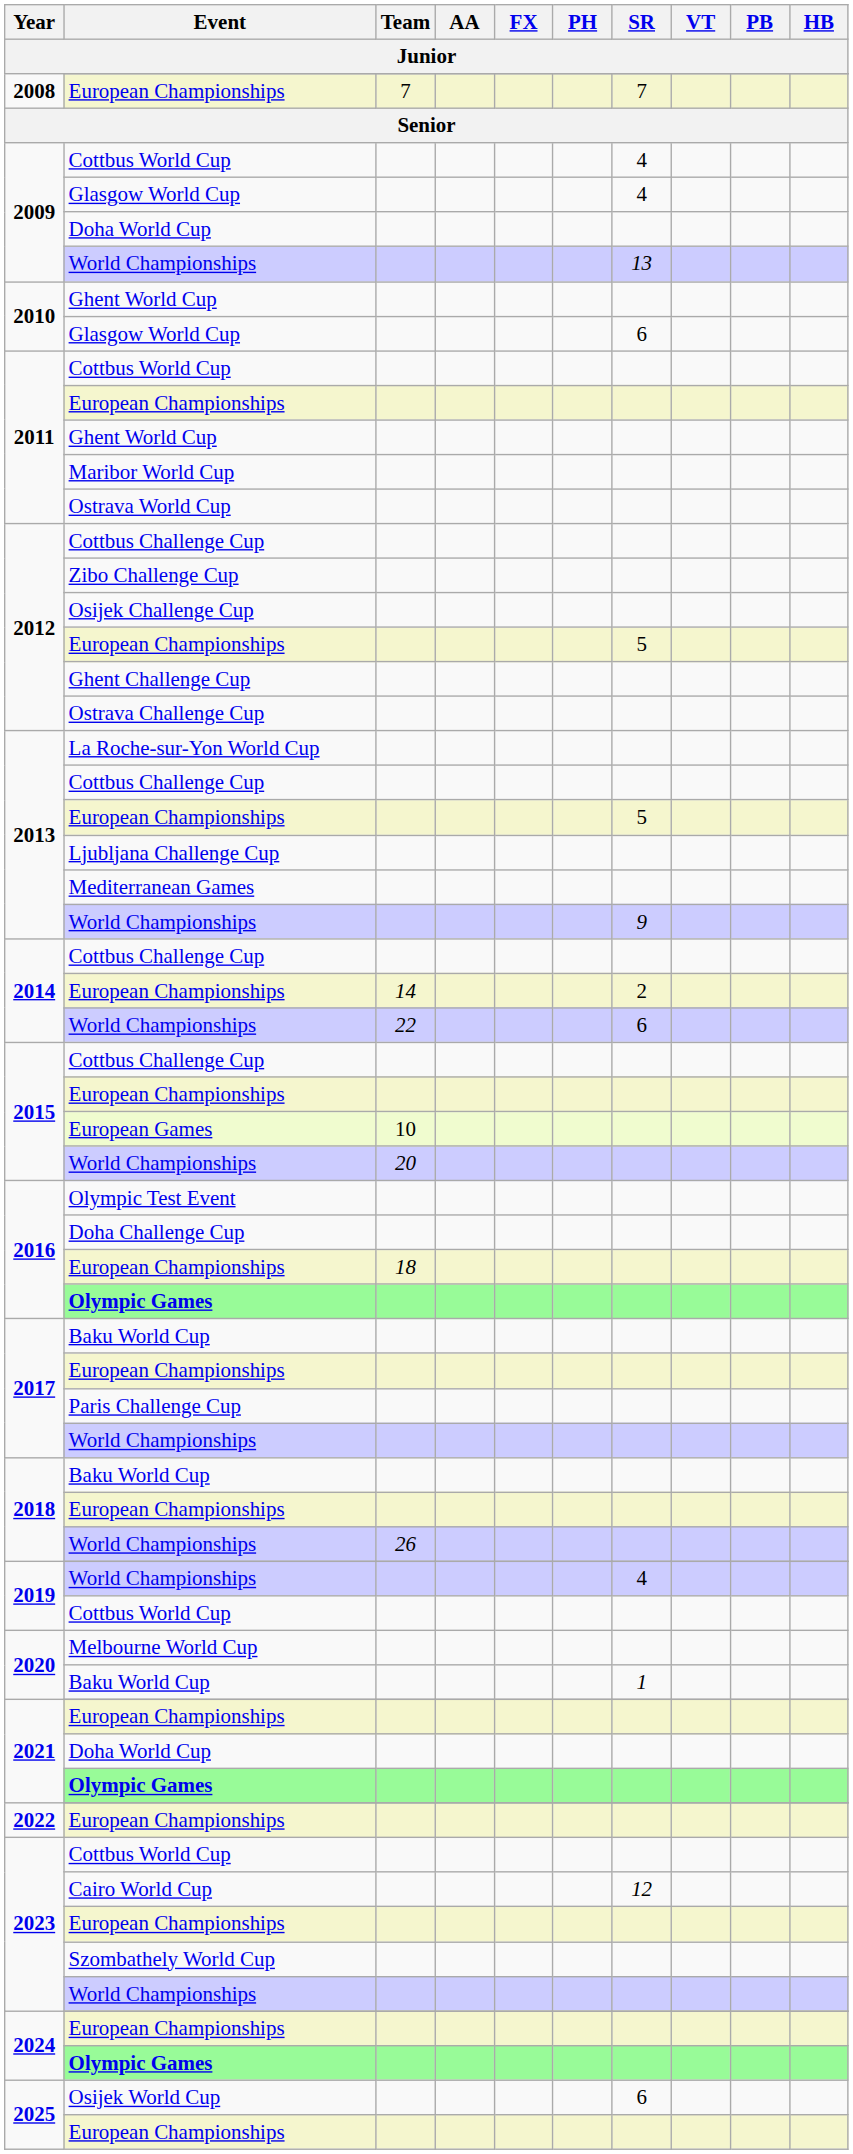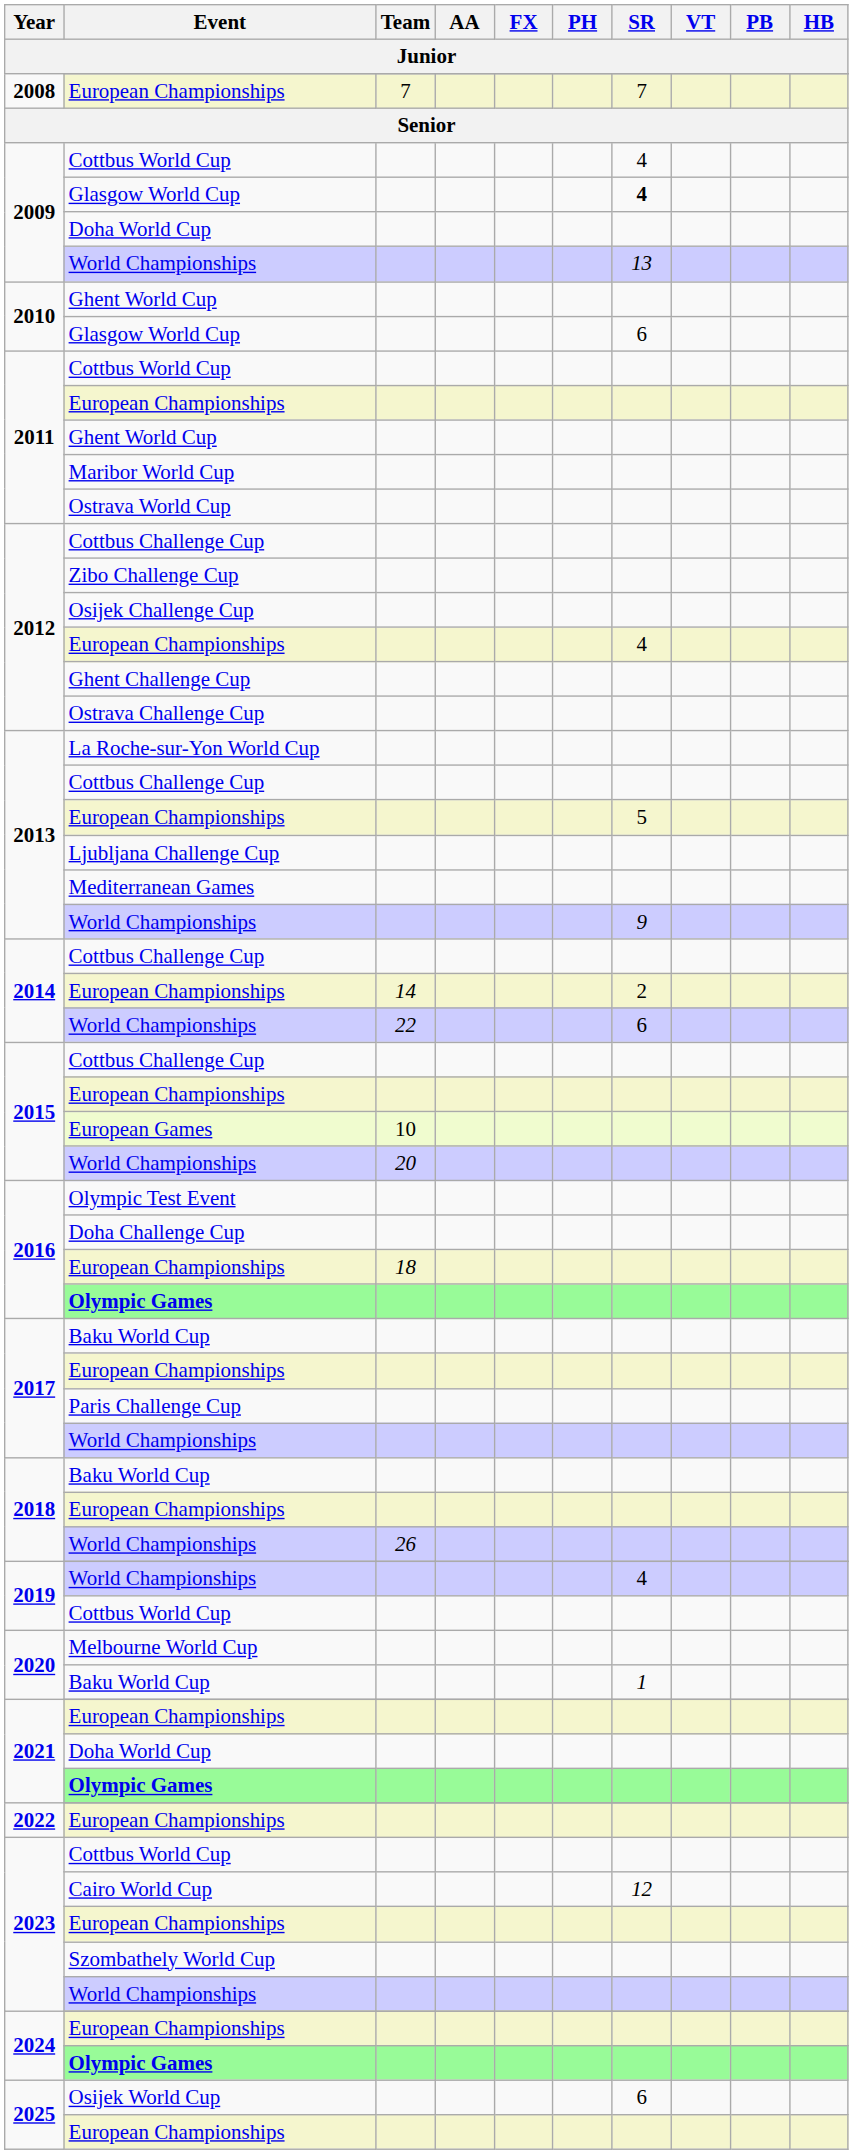 <table class="wikitable sortable" style="text-align:center; font-size:95%;">
 <tr>
 <th width=7% class=unsortable>Year</th>
 <th width=37% class=unsortable>Event</th>
 <th width=7% class=unsortable>Team</th>
 <th width=7% class=unsortable>AA</th>
 <th width=7% class=unsortable><a href='#'>FX</a></th>
 <th width=7% class=unsortable><a href='#'>PH</a></th>
 <th width=7% class=unsortable><a href='#'>SR</a></th>
 <th width=7% class=unsortable><a href='#'>VT</a></th>
 <th width=7% class=unsortable><a href='#'>PB</a></th>
 <th width=7% class=unsortable><a href='#'>HB</a></th>
 </tr>
 <tr>
 <th colspan="10">Junior</th>
 </tr>
 <tr>
 <td rowspan="2"><strong>2008</strong></td>
 </tr>
 <tr bgcolor=#F5F6CE>
 <td align=left><a href='#'>European Championships</a></td>
 <td>7</td>
 <td></td>
 <td></td>
 <td></td>
 <td>7</td>
 <td></td>
 <td></td>
 <td></td>
 </tr>
 <tr>
 <th colspan="10">Senior</th>
 </tr>
 <tr>
 <td rowspan="4"><strong>2009</strong></td>
 <td align=left><a href='#'>Cottbus World Cup</a></td>
 <td></td>
 <td></td>
 <td></td>
 <td></td>
 <td>4</td>
 <td></td>
 <td></td>
 <td></td>
 </tr>
 <tr>
 <td align=left><a href='#'>Glasgow World Cup</a></td>
 <td></td>
 <td></td>
 <td></td>
 <td></td>
-<td>4</td>
+<td><strong>4</strong></td>
 <td></td>
 <td></td>
 <td></td>
 </tr>
 <tr>
 <td align=left><a href='#'>Doha World Cup</a></td>
 <td></td>
 <td></td>
 <td></td>
 <td></td>
 <td></td>
 <td></td>
 <td></td>
 <td></td>
 </tr>
 <tr bgcolor=#CCCCFF>
 <td align=left><a href='#'>World Championships</a></td>
 <td></td>
 <td></td>
 <td></td>
 <td></td>
 <td><em>13</em></td>
 <td></td>
 <td></td>
 <td></td>
 </tr>
 <tr>
 <td rowspan="2"><strong>2010</strong></td>
 <td align=left><a href='#'>Ghent World Cup</a></td>
 <td></td>
 <td></td>
 <td></td>
 <td></td>
 <td></td>
 <td></td>
 <td></td>
 <td></td>
 </tr>
 <tr>
 <td align=left><a href='#'>Glasgow World Cup</a></td>
 <td></td>
 <td></td>
 <td></td>
 <td></td>
 <td>6</td>
 <td></td>
 <td></td>
 <td></td>
 </tr>
 <tr>
 <td rowspan="5"><strong>2011</strong></td>
 <td align=left><a href='#'>Cottbus World Cup</a></td>
 <td></td>
 <td></td>
 <td></td>
 <td></td>
 <td></td>
 <td></td>
 <td></td>
 <td></td>
 </tr>
 <tr bgcolor=#F5F6CE>
 <td align=left><a href='#'>European Championships</a></td>
 <td></td>
 <td></td>
 <td></td>
 <td></td>
 <td></td>
 <td></td>
 <td></td>
 <td></td>
 </tr>
 <tr>
 <td align=left><a href='#'>Ghent World Cup</a></td>
 <td></td>
 <td></td>
 <td></td>
 <td></td>
 <td></td>
 <td></td>
 <td></td>
 <td></td>
 </tr>
 <tr>
 <td align=left><a href='#'>Maribor World Cup</a></td>
 <td></td>
 <td></td>
 <td></td>
 <td></td>
 <td></td>
 <td></td>
 <td></td>
 <td></td>
 </tr>
 <tr>
 <td align=left><a href='#'>Ostrava World Cup</a></td>
 <td></td>
 <td></td>
 <td></td>
 <td></td>
 <td></td>
 <td></td>
 <td></td>
 <td></td>
 </tr>
 <tr>
 <td rowspan="6"><strong>2012</strong></td>
 <td align=left><a href='#'>Cottbus Challenge Cup</a></td>
 <td></td>
 <td></td>
 <td></td>
 <td></td>
 <td></td>
 <td></td>
 <td></td>
 <td></td>
 </tr>
 <tr>
 <td align=left><a href='#'>Zibo Challenge Cup</a></td>
 <td></td>
 <td></td>
 <td></td>
 <td></td>
 <td></td>
 <td></td>
 <td></td>
 <td></td>
 </tr>
 <tr>
 <td align=left><a href='#'>Osijek Challenge Cup</a></td>
 <td></td>
 <td></td>
 <td></td>
 <td></td>
 <td></td>
 <td></td>
 <td></td>
 <td></td>
 </tr>
 <tr bgcolor=#F5F6CE>
 <td align=left><a href='#'>European Championships</a></td>
 <td></td>
 <td></td>
 <td></td>
 <td></td>
-<td>5</td>
+<td>4</td>
 <td></td>
 <td></td>
 <td></td>
 </tr>
 <tr>
 <td align=left><a href='#'>Ghent Challenge Cup</a></td>
 <td></td>
 <td></td>
 <td></td>
 <td></td>
 <td></td>
 <td></td>
 <td></td>
 <td></td>
 </tr>
 <tr>
 <td align=left><a href='#'>Ostrava Challenge Cup</a></td>
 <td></td>
 <td></td>
 <td></td>
 <td></td>
 <td></td>
 <td></td>
 <td></td>
 <td></td>
 </tr>
 <tr>
 <td rowspan="6"><strong>2013</strong></td>
 <td align=left><a href='#'>La Roche-sur-Yon World Cup</a></td>
 <td></td>
 <td></td>
 <td></td>
 <td></td>
 <td></td>
 <td></td>
 <td></td>
 <td></td>
 </tr>
 <tr>
 <td align=left><a href='#'>Cottbus Challenge Cup</a></td>
 <td></td>
 <td></td>
 <td></td>
 <td></td>
 <td></td>
 <td></td>
 <td></td>
 <td></td>
 </tr>
 <tr bgcolor=#F5F6CE>
 <td align=left><a href='#'>European Championships</a></td>
 <td></td>
 <td></td>
 <td></td>
 <td></td>
 <td>5</td>
 <td></td>
 <td></td>
 <td></td>
 </tr>
 <tr>
 <td align=left><a href='#'>Ljubljana Challenge Cup</a></td>
 <td></td>
 <td></td>
 <td></td>
 <td></td>
 <td></td>
 <td></td>
 <td></td>
 <td></td>
 </tr>
 <tr>
 <td align=left><a href='#'>Mediterranean Games</a></td>
 <td></td>
 <td></td>
 <td></td>
 <td></td>
 <td></td>
 <td></td>
 <td></td>
 <td></td>
 </tr>
 <tr bgcolor=#CCCCFF>
 <td align=left><a href='#'>World Championships</a></td>
 <td></td>
 <td></td>
 <td></td>
 <td></td>
 <td><em>9</em></td>
 <td></td>
 <td></td>
 <td></td>
 </tr>
 <tr>
 <td rowspan="3"><strong><a href='#'>2014</a></strong></td>
 <td align=left><a href='#'>Cottbus Challenge Cup</a></td>
 <td></td>
 <td></td>
 <td></td>
 <td></td>
 <td></td>
 <td></td>
 <td></td>
 <td></td>
 </tr>
 <tr bgcolor=#F5F6CE>
 <td align=left><a href='#'>European Championships</a></td>
 <td><em>14</em></td>
 <td></td>
 <td></td>
 <td></td>
 <td>2</td>
 <td></td>
 <td></td>
 <td></td>
 </tr>
 <tr bgcolor=#CCCCFF>
 <td align=left><a href='#'>World Championships</a></td>
 <td><em>22</em></td>
 <td></td>
 <td></td>
 <td></td>
 <td>6</td>
 <td></td>
 <td></td>
 <td></td>
 </tr>
 <tr>
 <td rowspan="4"><strong><a href='#'>2015</a></strong></td>
 <td align=left><a href='#'>Cottbus Challenge Cup</a></td>
 <td></td>
 <td></td>
 <td></td>
 <td></td>
 <td></td>
 <td></td>
 <td></td>
 <td></td>
 </tr>
 <tr bgcolor=#F5F6CE>
 <td align=left><a href='#'>European Championships</a></td>
 <td></td>
 <td></td>
 <td></td>
 <td></td>
 <td></td>
 <td></td>
 <td></td>
 <td></td>
 </tr>
 <tr bgcolor=#F0FCCF>
 <td align=left><a href='#'>European Games</a></td>
 <td>10</td>
 <td></td>
 <td></td>
 <td></td>
 <td></td>
 <td></td>
 <td></td>
 <td></td>
 </tr>
 <tr bgcolor=#CCCCFF>
 <td align=left><a href='#'>World Championships</a></td>
 <td><em>20</em></td>
 <td></td>
 <td></td>
 <td></td>
 <td></td>
 <td></td>
 <td></td>
 <td></td>
 </tr>
 <tr>
 <td rowspan="4"><strong><a href='#'>2016</a></strong></td>
 <td align=left><a href='#'>Olympic Test Event</a></td>
 <td></td>
 <td></td>
 <td></td>
 <td></td>
 <td></td>
 <td></td>
 <td></td>
 <td></td>
 </tr>
 <tr>
 <td align=left><a href='#'>Doha Challenge Cup</a></td>
 <td></td>
 <td></td>
 <td></td>
 <td></td>
 <td></td>
 <td></td>
 <td></td>
 <td></td>
 </tr>
 <tr bgcolor=#F5F6CE>
 <td align=left><a href='#'>European Championships</a></td>
 <td><em>18</em></td>
 <td></td>
 <td></td>
 <td></td>
 <td></td>
 <td></td>
 <td></td>
 <td></td>
 </tr>
 <tr bgcolor=#98FB98>
 <td align=left><strong><a href='#'>Olympic Games</a></strong></td>
 <td></td>
 <td></td>
 <td></td>
 <td></td>
 <td></td>
 <td></td>
 <td></td>
 <td></td>
 </tr>
 <tr>
 <td rowspan="4"><strong><a href='#'>2017</a></strong></td>
 <td align=left><a href='#'>Baku World Cup</a></td>
 <td></td>
 <td></td>
 <td></td>
 <td></td>
 <td></td>
 <td></td>
 <td></td>
 <td></td>
 </tr>
 <tr bgcolor=#F5F6CE>
 <td align=left><a href='#'>European Championships</a></td>
 <td></td>
 <td></td>
 <td></td>
 <td></td>
 <td></td>
 <td></td>
 <td></td>
 <td></td>
 </tr>
 <tr>
 <td align=left><a href='#'>Paris Challenge Cup</a></td>
 <td></td>
 <td></td>
 <td></td>
 <td></td>
 <td></td>
 <td></td>
 <td></td>
 <td></td>
 </tr>
 <tr bgcolor=#CCCCFF>
 <td align=left><a href='#'>World Championships</a></td>
 <td></td>
 <td></td>
 <td></td>
 <td></td>
 <td></td>
 <td></td>
 <td></td>
 <td></td>
 </tr>
 <tr>
 <td rowspan="3"><strong><a href='#'>2018</a></strong></td>
 <td align=left><a href='#'>Baku World Cup</a></td>
 <td></td>
 <td></td>
 <td></td>
 <td></td>
 <td></td>
 <td></td>
 <td></td>
 <td></td>
 </tr>
 <tr bgcolor=#F5F6CE>
 <td align=left><a href='#'>European Championships</a></td>
 <td></td>
 <td></td>
 <td></td>
 <td></td>
 <td></td>
 <td></td>
 <td></td>
 <td></td>
 </tr>
 <tr bgcolor=#CCCCFF>
 <td align=left><a href='#'>World Championships</a></td>
 <td><em>26</em></td>
 <td></td>
 <td></td>
 <td></td>
 <td></td>
 <td></td>
 <td></td>
 <td></td>
 </tr>
 <tr>
 <td rowspan="3"><strong><a href='#'>2019</a></strong></td>
 </tr>
 <tr bgcolor=#CCCCFF>
 <td align=left><a href='#'>World Championships</a></td>
 <td></td>
 <td></td>
 <td></td>
 <td></td>
 <td>4</td>
 <td></td>
 <td></td>
 <td></td>
 </tr>
 <tr>
 <td align=left><a href='#'>Cottbus World Cup</a></td>
 <td></td>
 <td></td>
 <td></td>
 <td></td>
 <td></td>
 <td></td>
 <td></td>
 <td></td>
 </tr>
 <tr>
 <td rowspan="2"><strong><a href='#'>2020</a></strong></td>
 <td align=left><a href='#'>Melbourne World Cup</a></td>
 <td></td>
 <td></td>
 <td></td>
 <td></td>
 <td></td>
 <td></td>
 <td></td>
 <td></td>
 </tr>
 <tr>
 <td align=left><a href='#'>Baku World Cup</a></td>
 <td></td>
 <td></td>
 <td></td>
 <td></td>
 <td><em>1</em></td>
 <td></td>
 <td></td>
 <td></td>
 </tr>
 <tr>
 <td rowspan="4"><strong><a href='#'>2021</a></strong></td>
 </tr>
 <tr bgcolor=#F5F6CE>
 <td align=left><a href='#'>European Championships</a></td>
 <td></td>
 <td></td>
 <td></td>
 <td></td>
 <td></td>
 <td></td>
 <td></td>
 <td></td>
 </tr>
 <tr>
 <td align=left><a href='#'>Doha World Cup</a></td>
 <td></td>
 <td></td>
 <td></td>
 <td></td>
 <td></td>
 <td></td>
 <td></td>
 <td></td>
 </tr>
 <tr bgcolor=#98FB98>
 <td align=left><strong><a href='#'>Olympic Games</a></strong></td>
 <td></td>
 <td></td>
 <td></td>
 <td></td>
 <td></td>
 <td></td>
 <td></td>
 <td></td>
 </tr>
 <tr>
 <td rowspan="2"><strong><a href='#'>2022</a></strong></td>
 </tr>
 <tr bgcolor=#F5F6CE>
 <td align=left><a href='#'>European Championships</a></td>
 <td></td>
 <td></td>
 <td></td>
 <td></td>
 <td></td>
 <td></td>
 <td></td>
 <td></td>
 </tr>
 <tr>
 <td rowspan="5"><strong><a href='#'>2023</a></strong></td>
 <td align=left><a href='#'>Cottbus World Cup</a></td>
 <td></td>
 <td></td>
 <td></td>
 <td></td>
 <td></td>
 <td></td>
 <td></td>
 <td></td>
 </tr>
 <tr>
 <td align=left><a href='#'>Cairo World Cup</a></td>
 <td></td>
 <td></td>
 <td></td>
 <td></td>
 <td><em>12</em></td>
 <td></td>
 <td></td>
 <td></td>
 </tr>
 <tr bgcolor=#F5F6CE>
 <td align=left><a href='#'>European Championships</a></td>
 <td></td>
 <td></td>
 <td></td>
 <td></td>
 <td></td>
 <td></td>
 <td></td>
 <td></td>
 </tr>
 <tr>
 <td align=left><a href='#'>Szombathely World Cup</a></td>
 <td></td>
 <td></td>
 <td></td>
 <td></td>
 <td></td>
 <td></td>
 <td></td>
 <td></td>
 </tr>
 <tr bgcolor=#CCCCFF>
 <td align=left><a href='#'>World Championships</a></td>
 <td></td>
 <td></td>
 <td></td>
 <td></td>
 <td></td>
 <td></td>
 <td></td>
 <td></td>
 </tr>
 <tr>
 <td rowspan="3"><strong><a href='#'>2024</a></strong></td>
 </tr>
 <tr bgcolor=#F5F6CE>
 <td align=left><a href='#'>European Championships</a></td>
 <td></td>
 <td></td>
 <td></td>
 <td></td>
 <td></td>
 <td></td>
 <td></td>
 <td></td>
 </tr>
 <tr bgcolor=98FB98>
 <td align=left><strong><a href='#'>Olympic Games</a></strong></td>
 <td></td>
 <td></td>
 <td></td>
 <td></td>
 <td></td>
 <td></td>
 <td></td>
 <td></td>
 </tr>
 <tr>
 <td rowspan="2"><strong><a href='#'>2025</a></strong></td>
 <td align=left><a href='#'>Osijek World Cup</a></td>
 <td></td>
 <td></td>
 <td></td>
 <td></td>
 <td>6</td>
 <td></td>
 <td></td>
 <td></td>
 </tr>
 <tr bgcolor=#F5F6CE>
 <td align=left><a href='#'>European Championships</a></td>
 <td></td>
 <td></td>
 <td></td>
 <td></td>
 <td></td>
 <td></td>
 <td></td>
 <td></td>
 </tr>
 </table>
